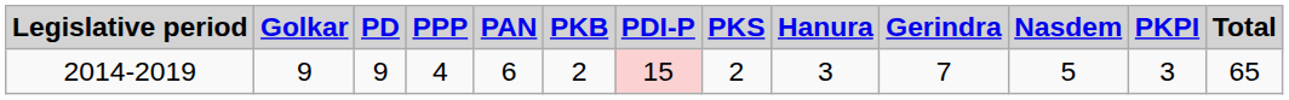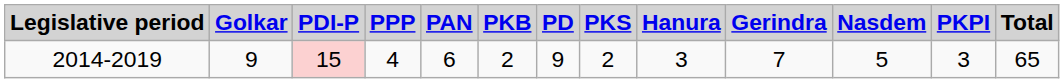 <table class="wikitable" style="text-align:center">
 <tr bgcolor=#D3D3D3>
 <td><strong>Legislative period</strong></td>
 <td><strong><a href='#'>Golkar</a></strong></td>
-<td><strong><a href='#'>PD</a></strong></td>
+<td><strong><a href='#'>PDI-P</a></strong></td>
 <td><strong><a href='#'>PPP</a></strong></td>
 <td><strong><a href='#'>PAN</a></strong></td>
 <td><strong><a href='#'>PKB</a></strong></td>
-<td><strong><a href='#'>PDI-P</a></strong></td>
+<td><strong><a href='#'>PD</a></strong></td>
 <td><strong><a href='#'>PKS</a></strong></td>
 <td><strong><a href='#'>Hanura</a></strong></td>
 <td><strong><a href='#'>Gerindra</a></strong></td>
 <td><strong><a href='#'>Nasdem</a></strong></td>
 <td><strong><a href='#'>PKPI</a></strong></td>
 <td><strong>Total</strong></td>
 </tr>
 <tr>
 <td>2014-2019</td>
 <td>9</td>
-<td>9</td>
+<td bgcolor=#FCD1D1>15</td>
 <td>4</td>
 <td>6</td>
 <td>2</td>
-<td bgcolor=#FCD1D1>15</td>
+<td>9</td>
 <td>2</td>
 <td>3</td>
 <td>7</td>
 <td>5</td>
 <td>3</td>
 <td>65</td>
 </tr>
 </table>
